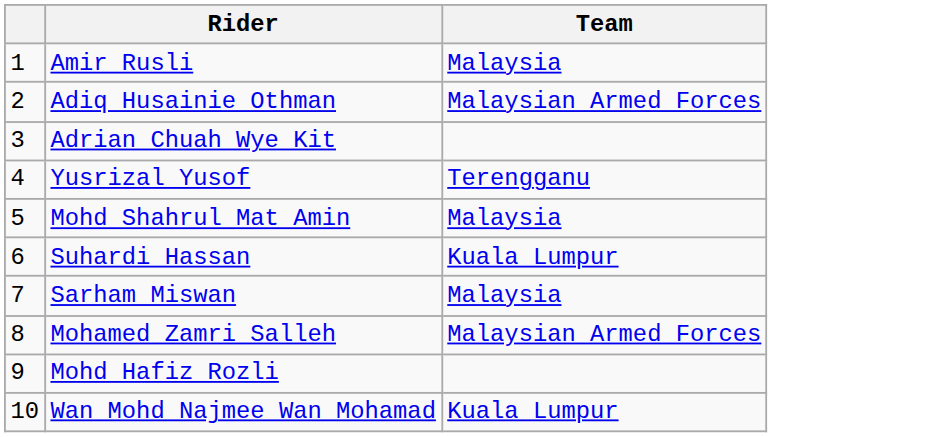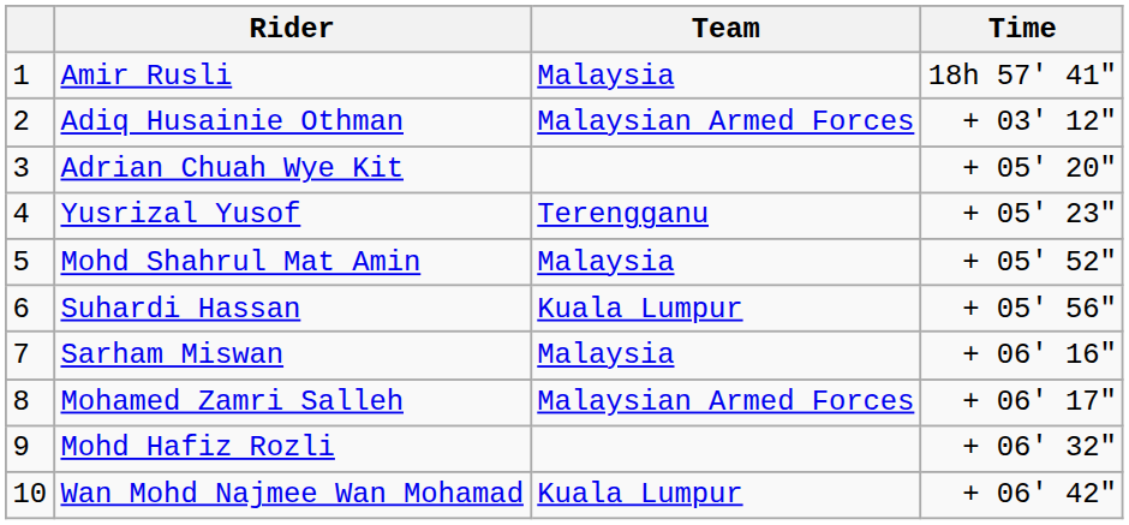 <table class=wikitable>
 <tr>
 <th></th>
 <th>Rider</th>
 <th>Team</th>
+<th>Time</th>
 </tr>
 <tr>
 <td>1</td>
 <td> <a href='#'>Amir Rusli</a> </td>
 <td><a href='#'>Malaysia</a></td>
+<td align=right>18h 57' 41"</td>
 </tr>
 <tr>
 <td>2</td>
 <td> <a href='#'>Adiq Husainie Othman</a></td>
 <td><a href='#'>Malaysian Armed Forces</a></td>
+<td align=right>+ 03' 12"</td>
 </tr>
 <tr>
 <td>3</td>
 <td> <a href='#'>Adrian Chuah Wye Kit</a></td>
 <td></td>
+<td align=right>+ 05' 20"</td>
 </tr>
 <tr>
 <td>4</td>
 <td> <a href='#'>Yusrizal Yusof</a></td>
 <td><a href='#'>Terengganu</a></td>
+<td align=right>+ 05' 23"</td>
 </tr>
 <tr>
 <td>5</td>
 <td> <a href='#'>Mohd Shahrul Mat Amin</a></td>
 <td><a href='#'>Malaysia</a></td>
+<td align=right>+ 05' 52"</td>
 </tr>
 <tr>
 <td>6</td>
 <td> <a href='#'>Suhardi Hassan</a></td>
 <td><a href='#'>Kuala Lumpur</a></td>
+<td align=right>+ 05' 56"</td>
 </tr>
 <tr>
 <td>7</td>
 <td> <a href='#'>Sarham Miswan</a></td>
 <td><a href='#'>Malaysia</a></td>
+<td align=right>+ 06' 16"</td>
 </tr>
 <tr>
 <td>8</td>
 <td> <a href='#'>Mohamed Zamri Salleh</a></td>
 <td><a href='#'>Malaysian Armed Forces</a></td>
+<td align=right>+ 06' 17"</td>
 </tr>
 <tr>
 <td>9</td>
 <td> <a href='#'>Mohd Hafiz Rozli</a></td>
 <td></td>
+<td align=right>+ 06' 32"</td>
 </tr>
 <tr>
 <td>10</td>
 <td> <a href='#'>Wan Mohd Najmee Wan Mohamad</a></td>
 <td><a href='#'>Kuala Lumpur</a></td>
+<td align=right>+ 06' 42"</td>
 </tr>
 </table>
